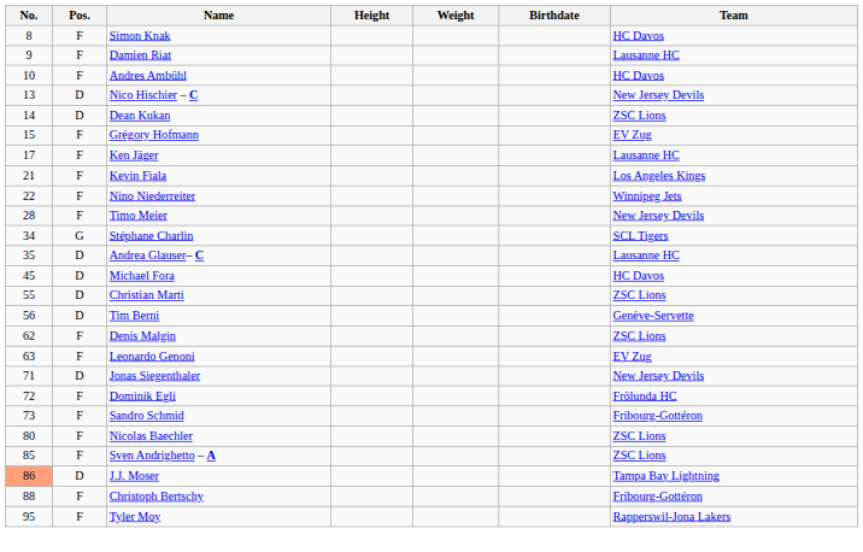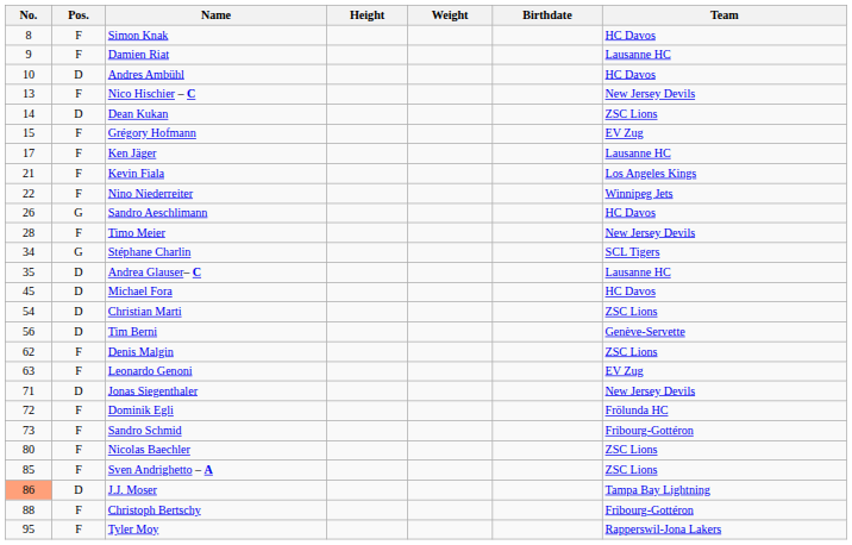 <table width="80%" class="wikitable sortable" style="font-size: 90%; text-align: center;">
 <tr>
 <th>No.</th>
 <th>Pos.</th>
 <th>Name</th>
 <th>Height</th>
 <th>Weight</th>
 <th>Birthdate</th>
 <th>Team</th>
 </tr>
 <tr>
 <td>8</td>
 <td>F</td>
 <td align=left><a href='#'>Simon Knak</a></td>
 <td></td>
 <td></td>
 <td></td>
 <td style="text-align:left;"> <a href='#'>HC Davos</a></td>
 </tr>
 <tr>
 <td>9</td>
 <td>F</td>
 <td align=left><a href='#'>Damien Riat</a></td>
 <td></td>
 <td></td>
 <td></td>
 <td style="text-align:left;"> <a href='#'>Lausanne HC</a></td>
 </tr>
 <tr>
 <td>10</td>
-<td>F</td>
+<td>D</td>
 <td align=left><a href='#'>Andres Ambühl</a></td>
 <td></td>
 <td></td>
 <td></td>
 <td style="text-align:left;"> <a href='#'>HC Davos</a></td>
 </tr>
 <tr>
 <td>13</td>
-<td>D</td>
+<td>F</td>
 <td align=left><a href='#'>Nico Hischier</a> – <strong><a href='#'>C</a></strong></td>
 <td></td>
 <td></td>
 <td></td>
 <td style="text-align:left;"> <a href='#'>New Jersey Devils</a></td>
 </tr>
 <tr>
 <td>14</td>
 <td>D</td>
 <td align=left><a href='#'>Dean Kukan</a></td>
 <td></td>
 <td></td>
 <td></td>
 <td style="text-align:left;"> <a href='#'>ZSC Lions</a></td>
 </tr>
 <tr>
 <td>15</td>
 <td>F</td>
 <td align=left><a href='#'>Grégory Hofmann</a></td>
 <td></td>
 <td></td>
 <td></td>
 <td style="text-align:left;"> <a href='#'>EV Zug</a></td>
 </tr>
 <tr>
 <td>17</td>
 <td>F</td>
 <td align=left><a href='#'>Ken Jäger</a></td>
 <td></td>
 <td></td>
 <td></td>
 <td style="text-align:left;"> <a href='#'>Lausanne HC</a></td>
 </tr>
 <tr>
 <td>21</td>
 <td>F</td>
 <td align=left><a href='#'>Kevin Fiala</a></td>
 <td></td>
 <td></td>
 <td></td>
 <td style="text-align:left;"> <a href='#'>Los Angeles Kings</a></td>
 </tr>
 <tr>
 <td>22</td>
 <td>F</td>
 <td align=left><a href='#'>Nino Niederreiter</a></td>
 <td></td>
 <td></td>
 <td></td>
 <td style="text-align:left;"> <a href='#'>Winnipeg Jets</a></td>
 </tr>
 <tr>
+<td>26</td>
+<td>G</td>
+<td align=left><a href='#'>Sandro Aeschlimann</a></td>
+<td></td>
+<td></td>
+<td></td>
+<td style="text-align:left;"> <a href='#'>HC Davos</a></td>
+</tr>
+<tr>
 <td>28</td>
 <td>F</td>
 <td align=left><a href='#'>Timo Meier</a></td>
 <td></td>
 <td></td>
 <td></td>
 <td style="text-align:left;"> <a href='#'>New Jersey Devils</a></td>
 </tr>
 <tr>
 <td>34</td>
 <td>G</td>
 <td align=left><a href='#'>Stéphane Charlin</a></td>
 <td></td>
 <td></td>
 <td></td>
 <td style="text-align:left;"> <a href='#'>SCL Tigers</a></td>
 </tr>
 <tr>
 <td>35</td>
 <td>D</td>
 <td align=left><a href='#'>Andrea Glauser</a>– <strong><a href='#'>C</a></strong></td>
 <td></td>
 <td></td>
 <td></td>
 <td style="text-align:left;"> <a href='#'>Lausanne HC</a></td>
 </tr>
 <tr>
 <td>45</td>
 <td>D</td>
 <td align=left><a href='#'>Michael Fora</a></td>
 <td></td>
 <td></td>
 <td></td>
 <td style="text-align:left;"> <a href='#'>HC Davos</a></td>
 </tr>
 <tr>
-<td>55</td>
+<td>54</td>
 <td>D</td>
 <td align=left><a href='#'>Christian Marti</a></td>
 <td></td>
 <td></td>
 <td></td>
 <td style="text-align:left;"> <a href='#'>ZSC Lions</a></td>
 </tr>
 <tr>
 <td>56</td>
 <td>D</td>
 <td align=left><a href='#'>Tim Berni</a></td>
 <td></td>
 <td></td>
 <td></td>
 <td style="text-align:left;"> <a href='#'>Genève-Servette</a></td>
 </tr>
 <tr>
 <td>62</td>
 <td>F</td>
 <td align=left><a href='#'>Denis Malgin</a></td>
 <td></td>
 <td></td>
 <td></td>
 <td style="text-align:left;"> <a href='#'>ZSC Lions</a></td>
 </tr>
 <tr>
 <td>63</td>
 <td>F</td>
 <td align=left><a href='#'>Leonardo Genoni</a></td>
 <td></td>
 <td></td>
 <td></td>
 <td style="text-align:left;"> <a href='#'>EV Zug</a></td>
 </tr>
 <tr>
 <td>71</td>
 <td>D</td>
 <td align=left><a href='#'>Jonas Siegenthaler</a></td>
 <td></td>
 <td></td>
 <td></td>
 <td style="text-align:left;"> <a href='#'>New Jersey Devils</a></td>
 </tr>
 <tr>
 <td>72</td>
 <td>F</td>
 <td align=left><a href='#'>Dominik Egli</a></td>
 <td></td>
 <td></td>
 <td></td>
 <td style="text-align:left;"> <a href='#'>Frölunda HC</a></td>
 </tr>
 <tr>
 <td>73</td>
 <td>F</td>
 <td align=left><a href='#'>Sandro Schmid</a></td>
 <td></td>
 <td></td>
 <td></td>
 <td style="text-align:left;"> <a href='#'>Fribourg-Gottéron</a></td>
 </tr>
 <tr>
 <td>80</td>
 <td>F</td>
 <td align=left><a href='#'>Nicolas Baechler</a></td>
 <td></td>
 <td></td>
 <td></td>
 <td style="text-align:left;"> <a href='#'>ZSC Lions</a></td>
 </tr>
 <tr>
 <td>85</td>
 <td>F</td>
 <td align=left><a href='#'>Sven Andrighetto</a> – <strong><a href='#'>A</a></strong></td>
 <td></td>
 <td></td>
 <td></td>
 <td style="text-align:left;"> <a href='#'>ZSC Lions</a></td>
 </tr>
 <tr>
 <td style="background: lightsalmon;">86</td>
 <td>D</td>
 <td align=left><a href='#'>J.J. Moser</a></td>
 <td></td>
 <td></td>
 <td></td>
 <td style="text-align:left;"> <a href='#'>Tampa Bay Lightning</a></td>
 </tr>
 <tr>
 <td>88</td>
 <td>F</td>
 <td align=left><a href='#'>Christoph Bertschy</a></td>
 <td></td>
 <td></td>
 <td></td>
 <td style="text-align:left;"> <a href='#'>Fribourg-Gottéron</a></td>
 </tr>
 <tr>
 <td>95</td>
 <td>F</td>
 <td align=left><a href='#'>Tyler Moy</a></td>
 <td></td>
 <td></td>
 <td></td>
 <td style="text-align:left;"> <a href='#'>Rapperswil-Jona Lakers</a></td>
 </tr>
 </table>
